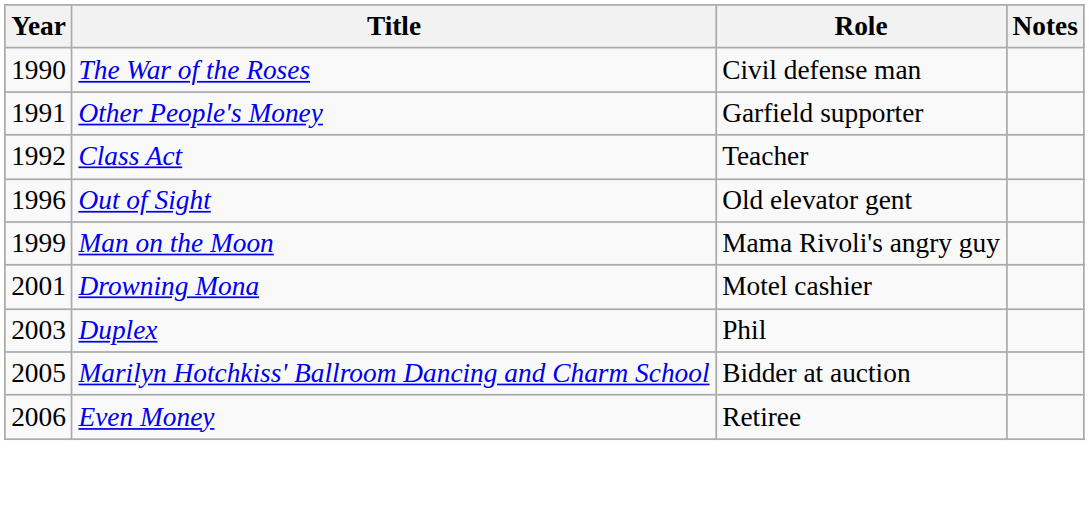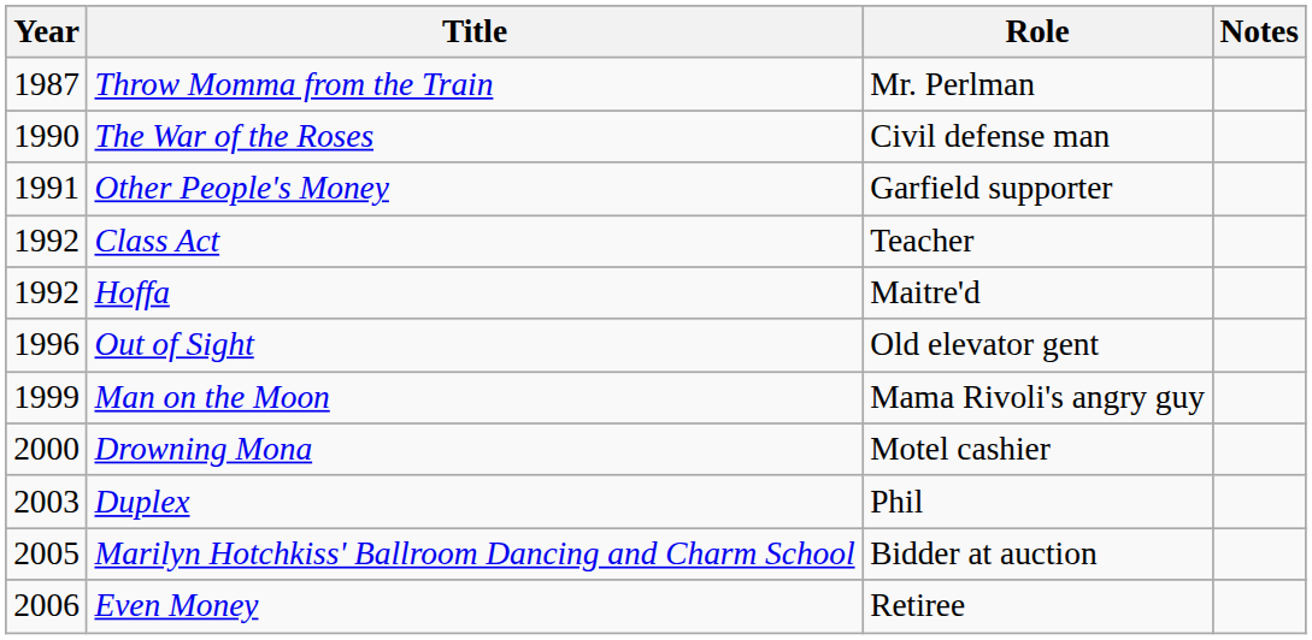 <table class="wikitable">
 <tr>
 <th>Year</th>
 <th>Title</th>
 <th>Role</th>
 <th>Notes</th>
+</tr>
+<tr>
+<td>1987</td>
+<td><em><a href='#'>Throw Momma from the Train</a></em></td>
+<td>Mr. Perlman</td>
+<td></td>
 </tr>
 <tr>
 <td>1990</td>
 <td><em><a href='#'>The War of the Roses</a></em></td>
 <td>Civil defense man</td>
 <td></td>
 </tr>
 <tr>
 <td>1991</td>
 <td><em><a href='#'>Other People's Money</a></em></td>
 <td>Garfield supporter</td>
 <td></td>
 </tr>
 <tr>
 <td>1992</td>
 <td><em><a href='#'>Class Act</a></em></td>
 <td>Teacher</td>
 <td></td>
 </tr>
 <tr>
+<td>1992</td>
+<td><em><a href='#'>Hoffa</a></em></td>
+<td>Maitre'd</td>
+<td></td>
+</tr>
+<tr>
 <td>1996</td>
 <td><em><a href='#'>Out of Sight</a></em></td>
 <td>Old elevator gent</td>
 <td></td>
 </tr>
 <tr>
 <td>1999</td>
 <td><em><a href='#'>Man on the Moon</a></em></td>
 <td>Mama Rivoli's angry guy</td>
 <td></td>
 </tr>
 <tr>
-<td>2001</td>
+<td>2000</td>
 <td><em><a href='#'>Drowning Mona</a></em></td>
 <td>Motel cashier</td>
 <td></td>
 </tr>
 <tr>
 <td>2003</td>
 <td><em><a href='#'>Duplex</a></em></td>
 <td>Phil</td>
 <td></td>
 </tr>
 <tr>
 <td>2005</td>
 <td><em><a href='#'>Marilyn Hotchkiss' Ballroom Dancing and Charm School</a></em></td>
 <td>Bidder at auction</td>
 <td></td>
 </tr>
 <tr>
 <td>2006</td>
 <td><em><a href='#'>Even Money</a></em></td>
 <td>Retiree</td>
 <td></td>
 </tr>
 </table>
